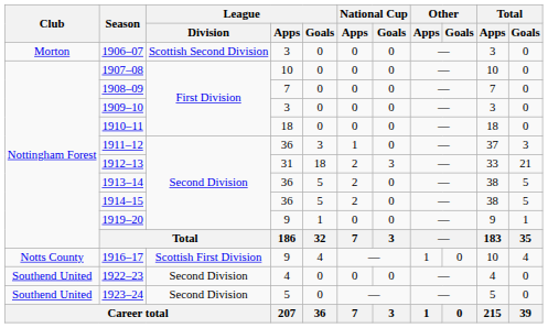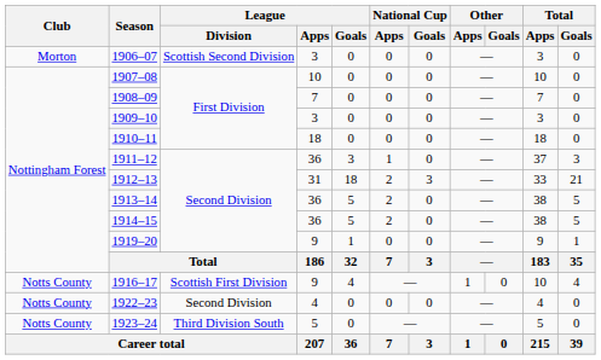 <table class="wikitable" style="text-align: center">
 <tr>
 <th rowspan="2">Club</th>
 <th rowspan="2">Season</th>
 <th colspan="3">League</th>
 <th colspan="2">National Cup</th>
 <th colspan="2">Other</th>
 <th colspan="2">Total</th>
 </tr>
 <tr>
 <th>Division</th>
 <th>Apps</th>
 <th>Goals</th>
 <th>Apps</th>
 <th>Goals</th>
 <th>Apps</th>
 <th>Goals</th>
 <th>Apps</th>
 <th>Goals</th>
 </tr>
 <tr>
 <td><a href='#'>Morton</a></td>
 <td><a href='#'>1906–07</a></td>
 <td><a href='#'>Scottish Second Division</a></td>
 <td>3</td>
 <td>0</td>
 <td>0</td>
 <td>0</td>
 <td colspan="2">―</td>
 <td>3</td>
 <td>0</td>
 </tr>
 <tr>
 <td rowspan="10"><a href='#'>Nottingham Forest</a></td>
 <td><a href='#'>1907–08</a></td>
 <td rowspan="4"><a href='#'>First Division</a></td>
 <td>10</td>
 <td>0</td>
 <td>0</td>
 <td>0</td>
 <td colspan="2">―</td>
 <td>10</td>
 <td>0</td>
 </tr>
 <tr>
 <td><a href='#'>1908–09</a></td>
 <td>7</td>
 <td>0</td>
 <td>0</td>
 <td>0</td>
 <td colspan="2">―</td>
 <td>7</td>
 <td>0</td>
 </tr>
 <tr>
 <td><a href='#'>1909–10</a></td>
 <td>3</td>
 <td>0</td>
 <td>0</td>
 <td>0</td>
 <td colspan="2">―</td>
 <td>3</td>
 <td>0</td>
 </tr>
 <tr>
 <td><a href='#'>1910–11</a></td>
 <td>18</td>
 <td>0</td>
 <td>0</td>
 <td>0</td>
 <td colspan="2">―</td>
 <td>18</td>
 <td>0</td>
 </tr>
 <tr>
 <td><a href='#'>1911–12</a></td>
 <td rowspan="5"><a href='#'>Second Division</a></td>
 <td>36</td>
 <td>3</td>
 <td>1</td>
 <td>0</td>
 <td colspan="2">―</td>
 <td>37</td>
 <td>3</td>
 </tr>
 <tr>
 <td><a href='#'>1912–13</a></td>
 <td>31</td>
 <td>18</td>
 <td>2</td>
 <td>3</td>
 <td colspan="2">―</td>
 <td>33</td>
 <td>21</td>
 </tr>
 <tr>
 <td><a href='#'>1913–14</a></td>
 <td>36</td>
 <td>5</td>
 <td>2</td>
 <td>0</td>
 <td colspan="2">―</td>
 <td>38</td>
 <td>5</td>
 </tr>
 <tr>
 <td><a href='#'>1914–15</a></td>
 <td>36</td>
 <td>5</td>
 <td>2</td>
 <td>0</td>
 <td colspan="2">―</td>
 <td>38</td>
 <td>5</td>
 </tr>
 <tr>
 <td><a href='#'>1919–20</a></td>
 <td>9</td>
 <td>1</td>
 <td>0</td>
 <td>0</td>
 <td colspan="2">―</td>
 <td>9</td>
 <td>1</td>
 </tr>
 <tr>
 <th colspan="2">Total</th>
 <th>186</th>
 <th>32</th>
 <th>7</th>
 <th>3</th>
 <th colspan="2">―</th>
 <th>183</th>
 <th>35</th>
 </tr>
 <tr>
 <td><a href='#'>Notts County</a></td>
 <td><a href='#'>1916–17</a></td>
 <td><a href='#'>Scottish First Division</a></td>
 <td>9</td>
 <td>4</td>
 <td colspan="2">―</td>
 <td>1</td>
 <td>0</td>
 <td>10</td>
 <td>4</td>
 </tr>
 <tr>
-<td><a href='#'>Southend United</a></td>
+<td><a href='#'>Notts County</a></td>
 <td><a href='#'>1922–23</a></td>
 <td>Second Division</td>
 <td>4</td>
 <td>0</td>
 <td>0</td>
 <td>0</td>
 <td colspan="2">―</td>
 <td>4</td>
 <td>0</td>
 </tr>
 <tr>
-<td><a href='#'>Southend United</a></td>
+<td><a href='#'>Notts County</a></td>
 <td><a href='#'>1923–24</a></td>
-<td>Second Division</td>
+<td><a href='#'>Third Division South</a></td>
 <td>5</td>
 <td>0</td>
 <td colspan="2">―</td>
 <td colspan="2">―</td>
 <td>5</td>
 <td>0</td>
 </tr>
 <tr>
 <th colspan="3">Career total</th>
 <th>207</th>
 <th>36</th>
 <th>7</th>
 <th>3</th>
 <th>1</th>
 <th>0</th>
 <th>215</th>
 <th>39</th>
 </tr>
 </table>
